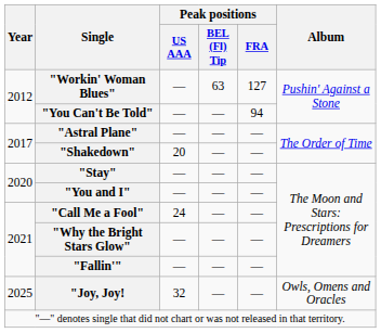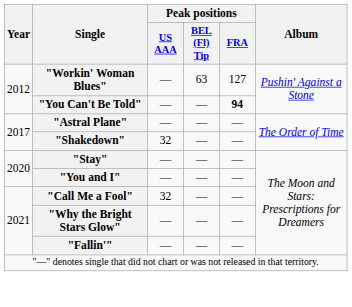 <table class="wikitable plainrowheaders" style="text-align:center;">
 <tr>
 <th rowspan="2" style="text-align:center; width:10px;">Year</th>
 <th rowspan="2" style="text-align:center; width:152px;">Single</th>
 <th colspan="3" style="text-align:center; width:30px;">Peak positions</th>
 <th rowspan="2" style="text-align:center; width:120px;">Album</th>
 </tr>
 <tr>
 <th scope="col" style="width:3em;font-size:90%;"><a href='#'>US<br>AAA</a><br></th>
 <th scope="col" style="width:3em;font-size:90%;"><a href='#'>BEL<br>(Fl)<br>Tip</a><br></th>
 <th scope="col" style="width:3em;font-size:90%;"><a href='#'>FRA</a></th>
 </tr>
 <tr>
 <td style="text-align:center;" rowspan="2">2012</td>
 <th scope="row">"Workin' Woman Blues"</th>
 <td style="text-align:center;">—</td>
 <td style="text-align:center;">63</td>
 <td style="text-align:center;">127</td>
 <td style="text-align:center;" rowspan="2"><em><a href='#'>Pushin' Against a Stone</a></em></td>
 </tr>
 <tr>
 <th scope="row">"You Can't Be Told"</th>
 <td style="text-align:center;">—</td>
 <td style="text-align:center;">—</td>
-<td style="text-align:center;">94</td>
+<td style="text-align:center;"><strong>94</strong></td>
 </tr>
 <tr>
 <td style="text-align:center;" rowspan="2">2017</td>
 <th scope="row">"Astral Plane"</th>
 <td style="text-align:center;">—</td>
 <td style="text-align:center;">—</td>
 <td style="text-align:center;">—</td>
 <td style="text-align:center;" rowspan="2"><em><a href='#'>The Order of Time</a></em></td>
 </tr>
 <tr>
 <th scope="row">"Shakedown"</th>
-<td style="text-align:center;">20</td>
+<td style="text-align:center;">32</td>
 <td style="text-align:center;">—</td>
 <td style="text-align:center;">—</td>
 </tr>
 <tr>
 <td style="text-align:center;" rowspan="2">2020</td>
 <th scope="row">"Stay"</th>
 <td style="text-align:center;">—</td>
 <td style="text-align:center;">—</td>
 <td style="text-align:center;">—</td>
 <td style="text-align:center;" rowspan="5"><em>The Moon and Stars: Prescriptions for Dreamers</em></td>
 </tr>
 <tr>
 <th scope="row">"You and I"</th>
 <td style="text-align:center;">—</td>
 <td style="text-align:center;">—</td>
 <td style="text-align:center;">—</td>
 </tr>
 <tr>
 <td style="text-align:center;" rowspan="3">2021</td>
 <th scope="row">"Call Me a Fool" <br> </th>
-<td style="text-align:center;">24</td>
+<td style="text-align:center;">32</td>
 <td style="text-align:center;">—</td>
 <td style="text-align:center;">—</td>
 </tr>
 <tr>
 <th scope="row">"Why the Bright Stars Glow"</th>
 <td style="text-align:center;">—</td>
 <td style="text-align:center;">—</td>
 <td style="text-align:center;">—</td>
 </tr>
 <tr>
 <th scope="row">"Fallin'"</th>
 <td style="text-align:center;">—</td>
 <td style="text-align:center;">—</td>
 <td style="text-align:center;">—</td>
 </tr>
 <tr>
-<td style="text-align:center;" rowspan="1">2025</td>
-<th scope="row">"Joy, Joy!</th>
-<td style="text-align:center;">32</td>
-<td style="text-align:center;">—</td>
-<td style="text-align:center;">—</td>
-<td><em>Owls, Omens and Oracles</em></td>
-</tr>
-<tr>
 <td style="text-align:center; font-size:85%" colspan="6">"—" denotes single that did not chart or was not released in that territory.</td>
 </tr>
 </table>
